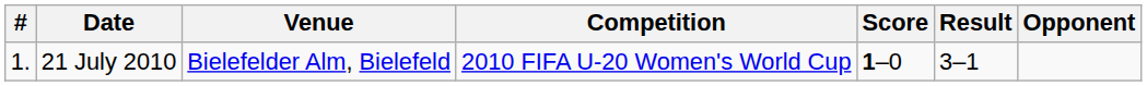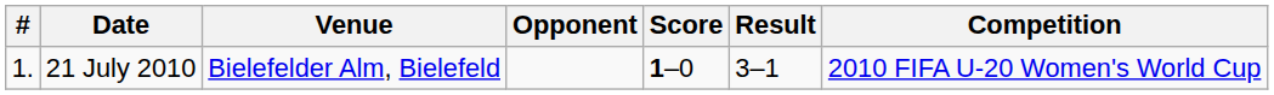 <table class="wikitable">
 <tr>
 <th>#</th>
 <th>Date</th>
 <th>Venue</th>
-<th>Competition</th>
+<th>Opponent</th>
 <th>Score</th>
 <th>Result</th>
-<th>Opponent</th>
+<th>Competition</th>
 </tr>
 <tr>
 <td>1.</td>
 <td>21 July 2010</td>
 <td><a href='#'>Bielefelder Alm</a>, <a href='#'>Bielefeld</a></td>
-<td><a href='#'>2010 FIFA U-20 Women's World Cup</a></td>
+<td></td>
 <td><strong>1</strong>–0</td>
 <td>3–1</td>
-<td></td>
+<td><a href='#'>2010 FIFA U-20 Women's World Cup</a></td>
 </tr>
 </table>
